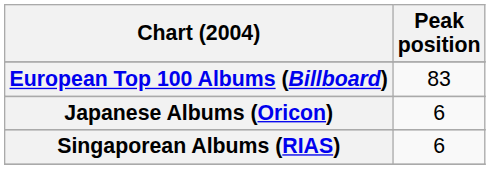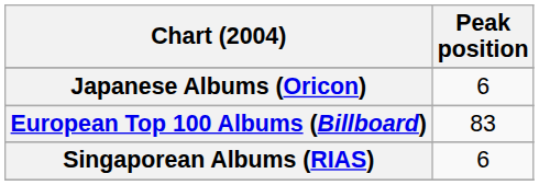 <table class="wikitable sortable plainrowheaders" style="text-align:center">
 <tr>
 <th scope="col">Chart (2004)</th>
 <th scope="col">Peak<br>position</th>
 </tr>
 <tr>
 </tr>
 <tr>
 </tr>
 <tr>
 </tr>
 <tr>
 </tr>
 <tr>
-<th scope="row"><a href='#'>European Top 100 Albums</a> (<em><a href='#'>Billboard</a></em>)</th>
-<td>83</td>
+<th scope="row">Japanese Albums (<a href='#'>Oricon</a>)</th>
+<td>6</td>
 </tr>
 <tr>
 </tr>
 <tr>
 </tr>
 <tr>
 </tr>
 <tr>
-<th scope="row">Japanese Albums (<a href='#'>Oricon</a>)</th>
-<td>6</td>
+<th scope="row"><a href='#'>European Top 100 Albums</a> (<em><a href='#'>Billboard</a></em>)</th>
+<td>83</td>
 </tr>
 <tr>
 </tr>
 <tr>
 </tr>
 <tr>
 <th scope="row">Singaporean Albums (<a href='#'>RIAS</a>)</th>
 <td>6</td>
 </tr>
 <tr>
 </tr>
 <tr>
 </tr>
 <tr>
 </tr>
 <tr>
 </tr>
 </table>
